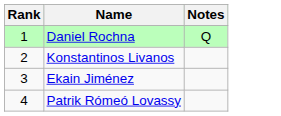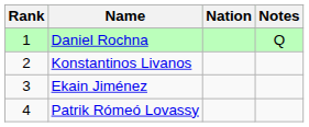 <table class="wikitable sortable" style="text-align:center">
 <tr bgcolor=bbffbb>
 <th>Rank</th>
 <th>Name</th>
+<th>Nation</th>
 <th>Notes</th>
 </tr>
 <tr bgcolor=bbffbb>
 <td>1</td>
 <td align=left><a href='#'>Daniel Rochna</a></td>
+<td align=left></td>
 <td>Q</td>
 </tr>
 <tr>
 <td>2</td>
 <td align=left><a href='#'>Konstantinos Livanos</a></td>
+<td align=left></td>
 <td></td>
 </tr>
 <tr>
 <td>3</td>
 <td align=left><a href='#'>Ekain Jiménez</a></td>
+<td align=left></td>
 <td></td>
 </tr>
 <tr>
 <td>4</td>
 <td align=left><a href='#'>Patrik Rómeó Lovassy</a></td>
+<td align=left></td>
 <td></td>
 </tr>
 </table>
